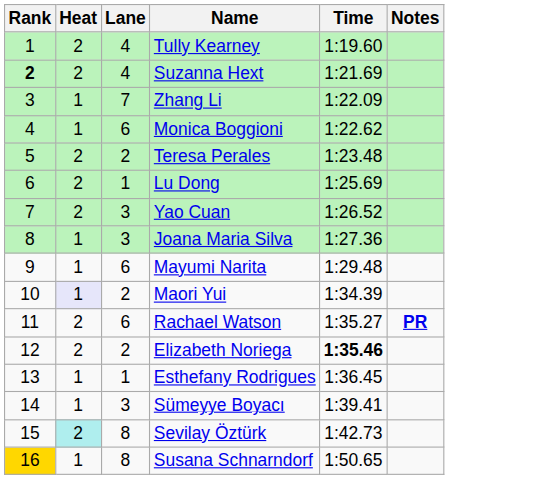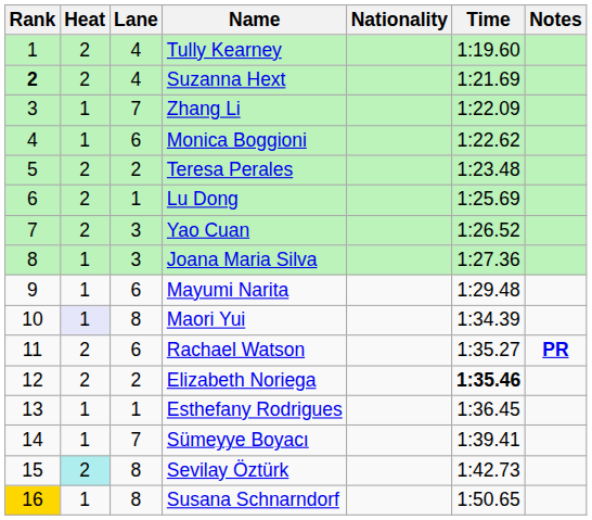 <table class="wikitable sortable" style="text-align:center">
 <tr>
 <th>Rank</th>
 <th>Heat</th>
 <th>Lane</th>
 <th>Name</th>
+<th>Nationality</th>
 <th>Time</th>
 <th>Notes</th>
 </tr>
 <tr bgcolor=bbf3bb>
 <td>1</td>
 <td>2</td>
 <td>4</td>
 <td align=left><a href='#'>Tully Kearney</a></td>
+<td align=left></td>
 <td>1:19.60</td>
 <td></td>
 </tr>
 <tr bgcolor=bbf3bb>
 <td><strong>2</strong></td>
 <td>2</td>
 <td>4</td>
 <td align=left><a href='#'>Suzanna Hext</a></td>
+<td align=left></td>
 <td>1:21.69</td>
 <td></td>
 </tr>
 <tr bgcolor=bbf3bb>
 <td>3</td>
 <td>1</td>
 <td>7</td>
 <td align=left><a href='#'>Zhang Li</a></td>
+<td align=left></td>
 <td>1:22.09</td>
 <td></td>
 </tr>
 <tr bgcolor=bbf3bb>
 <td>4</td>
 <td>1</td>
 <td>6</td>
 <td align=left><a href='#'>Monica Boggioni</a></td>
+<td align=left></td>
 <td>1:22.62</td>
 <td></td>
 </tr>
 <tr bgcolor=bbf3bb>
 <td>5</td>
 <td>2</td>
 <td>2</td>
 <td align=left><a href='#'>Teresa Perales</a></td>
+<td align=left></td>
 <td>1:23.48</td>
 <td></td>
 </tr>
 <tr bgcolor=bbf3bb>
 <td>6</td>
 <td>2</td>
 <td>1</td>
 <td align=left><a href='#'>Lu Dong</a></td>
+<td align=left></td>
 <td>1:25.69</td>
 <td></td>
 </tr>
 <tr bgcolor=bbf3bb>
 <td>7</td>
 <td>2</td>
 <td>3</td>
 <td align=left><a href='#'>Yao Cuan</a></td>
+<td align=left></td>
 <td>1:26.52</td>
 <td></td>
 </tr>
 <tr bgcolor=bbf3bb>
 <td>8</td>
 <td>1</td>
 <td>3</td>
 <td align=left><a href='#'>Joana Maria Silva</a></td>
+<td align=left></td>
 <td>1:27.36</td>
 <td></td>
 </tr>
 <tr>
 <td>9</td>
 <td>1</td>
 <td>6</td>
 <td align=left><a href='#'>Mayumi Narita</a></td>
+<td align=left></td>
 <td>1:29.48</td>
 <td></td>
 </tr>
 <tr>
 <td>10</td>
 <td style="background: lavender;">1</td>
-<td>2</td>
+<td>8</td>
 <td align=left><a href='#'>Maori Yui</a></td>
+<td align=left></td>
 <td>1:34.39</td>
 <td></td>
 </tr>
 <tr>
 <td>11</td>
 <td>2</td>
 <td>6</td>
 <td align=left><a href='#'>Rachael Watson</a></td>
+<td align=left></td>
 <td>1:35.27</td>
 <td><strong><a href='#'>PR</a></strong></td>
 </tr>
 <tr>
 <td>12</td>
 <td>2</td>
 <td>2</td>
 <td align=left><a href='#'>Elizabeth Noriega</a></td>
+<td align=left></td>
 <td><strong>1:35.46</strong></td>
 <td></td>
 </tr>
 <tr>
 <td>13</td>
 <td>1</td>
 <td>1</td>
 <td align=left><a href='#'>Esthefany Rodrigues</a></td>
+<td align=left></td>
 <td>1:36.45</td>
 <td></td>
 </tr>
 <tr>
 <td>14</td>
 <td>1</td>
-<td>3</td>
+<td>7</td>
 <td align=left><a href='#'>Sümeyye Boyacı</a></td>
+<td align=left></td>
 <td>1:39.41</td>
 <td></td>
 </tr>
 <tr>
 <td>15</td>
 <td style="background: paleturquoise;">2</td>
 <td>8</td>
 <td align=left><a href='#'>Sevilay Öztürk</a></td>
+<td align=left></td>
 <td>1:42.73</td>
 <td></td>
 </tr>
 <tr>
 <td style="background: gold;">16</td>
 <td>1</td>
 <td>8</td>
 <td align=left><a href='#'>Susana Schnarndorf</a></td>
+<td align=left></td>
 <td>1:50.65</td>
 <td></td>
 </tr>
 </table>
